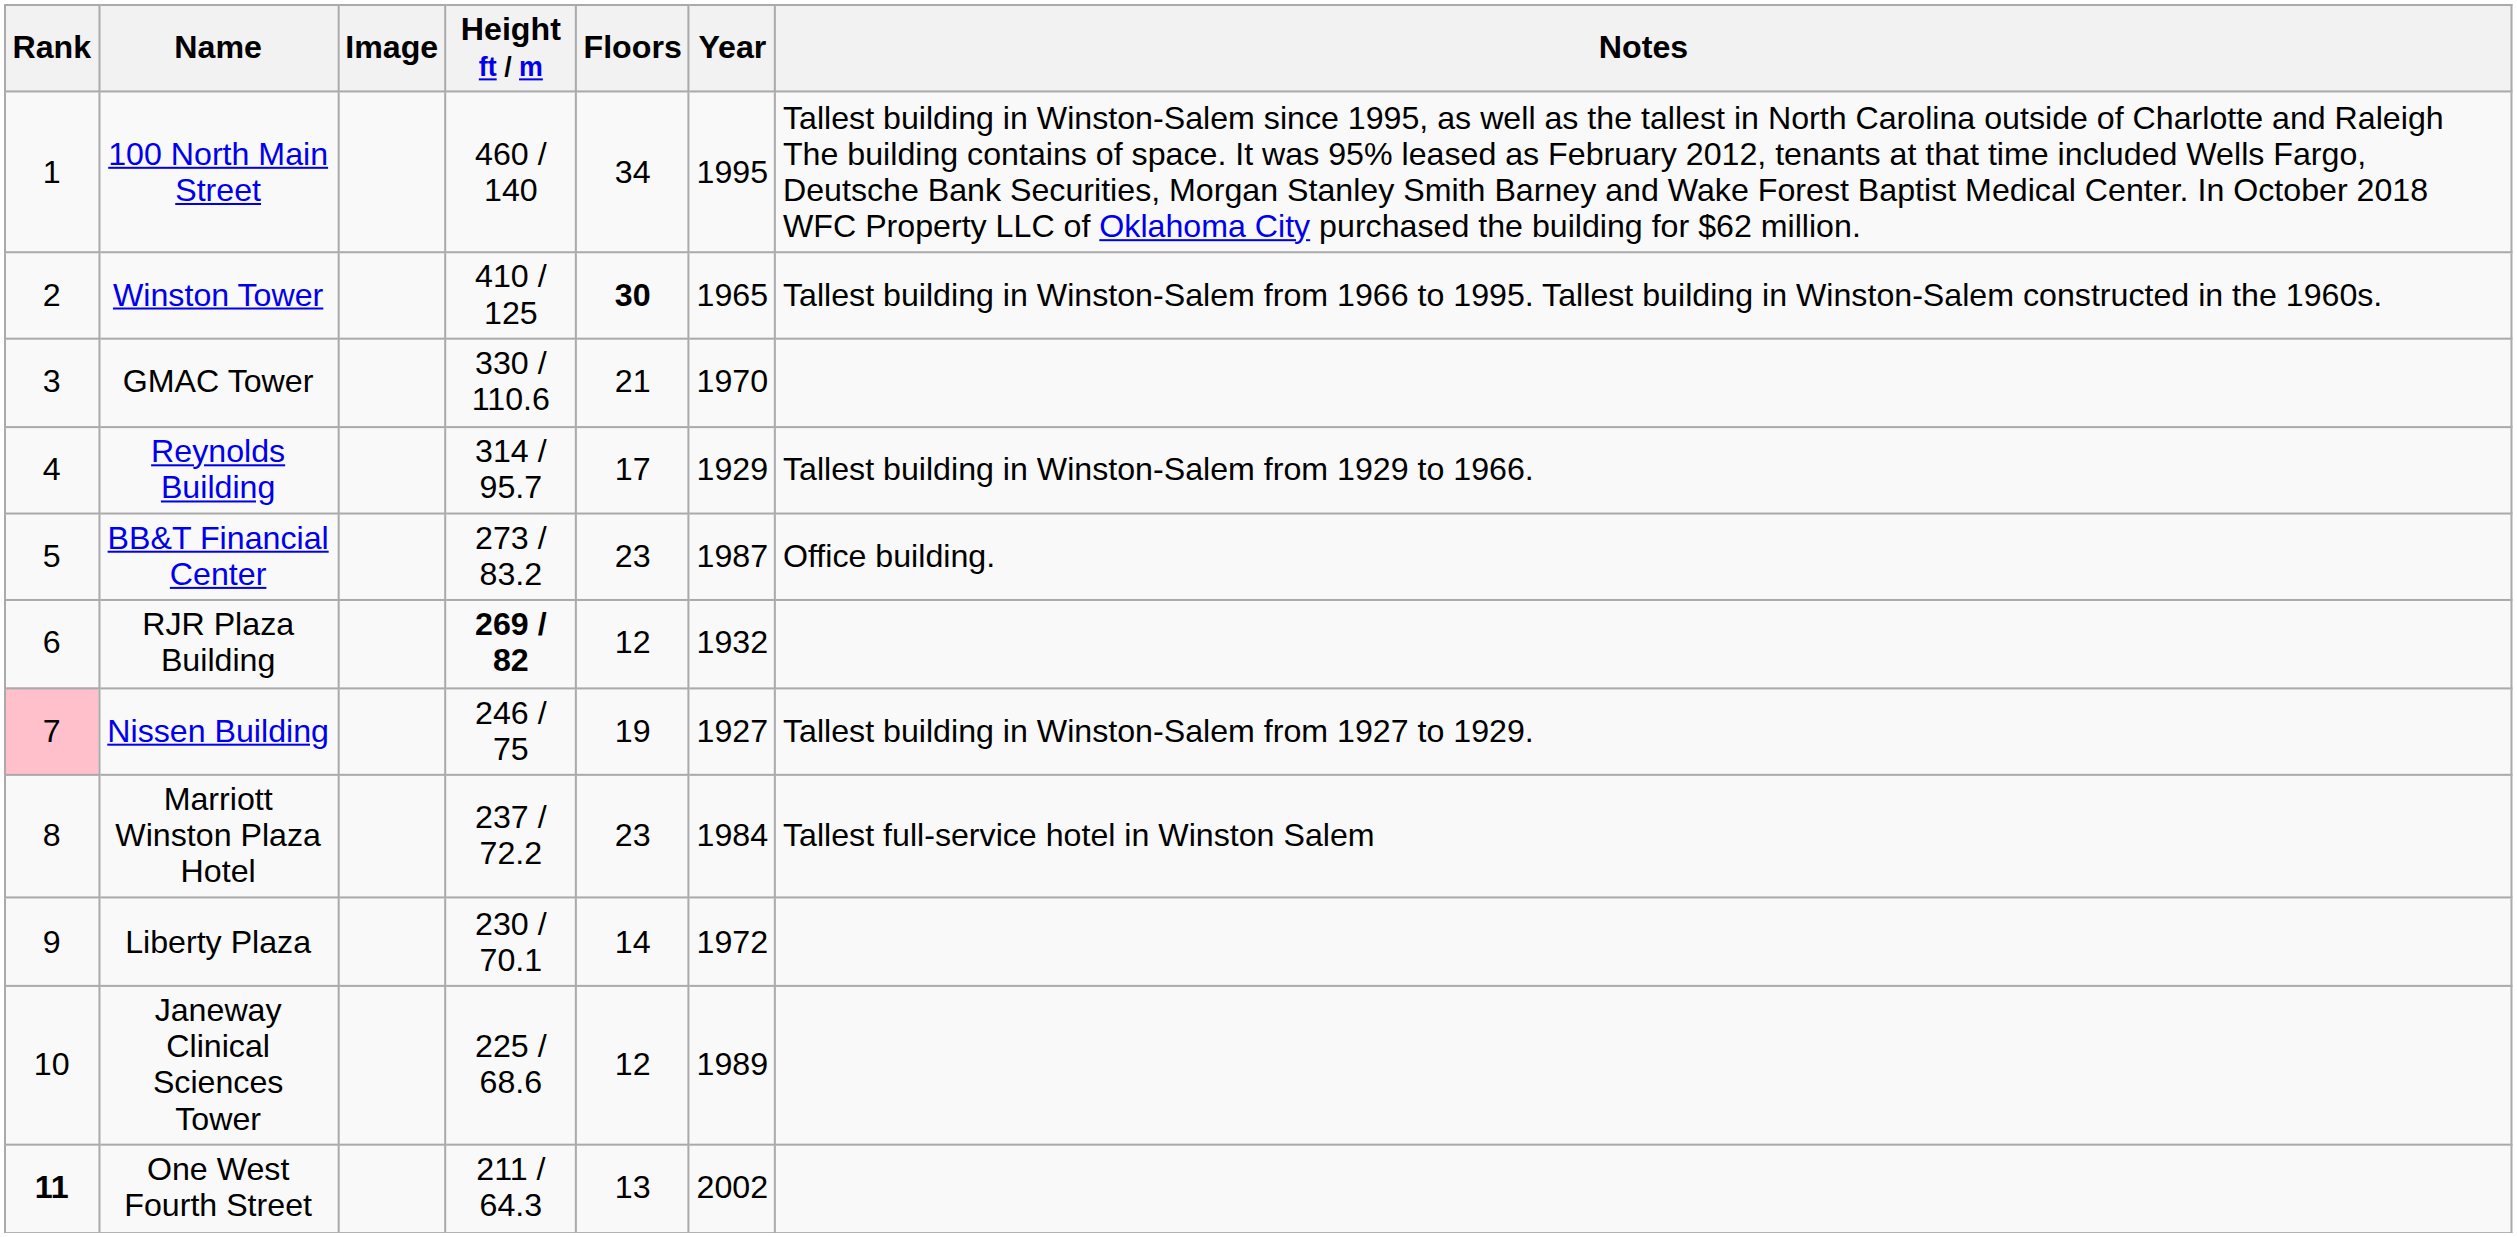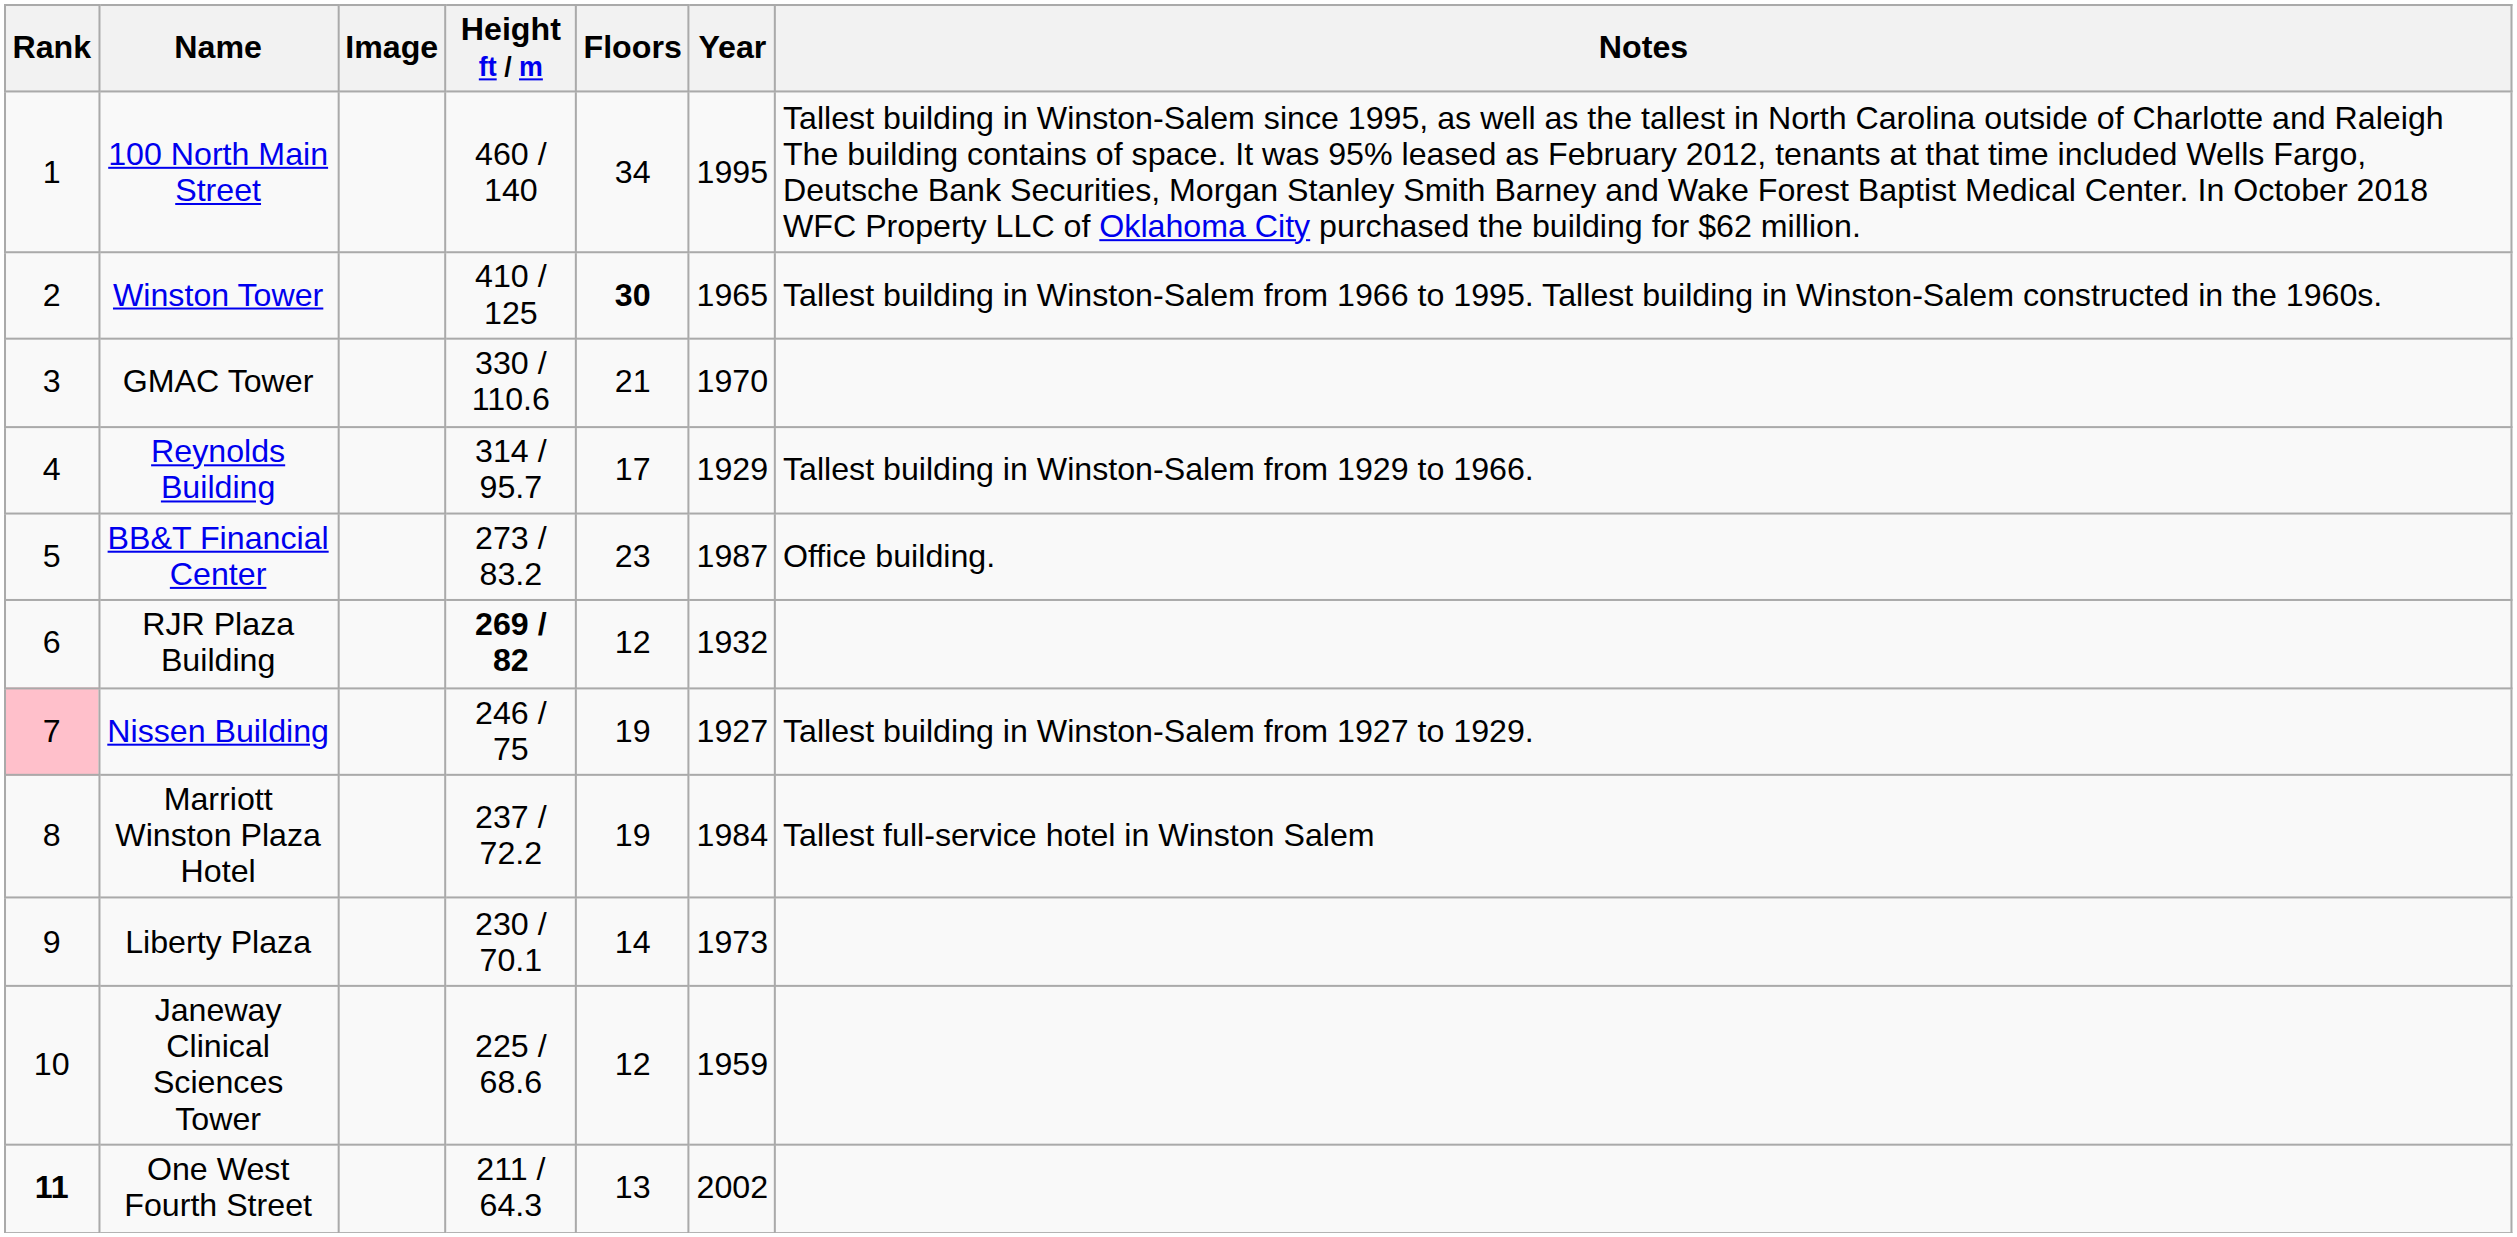 <table class="wikitable sortable">
 <tr>
 <th>Rank</th>
 <th>Name</th>
 <th>Image</th>
 <th>Height<br><small><a href='#'>ft</a> / <a href='#'>m</a></small></th>
 <th>Floors</th>
 <th>Year</th>
 <th>Notes</th>
 </tr>
 <tr>
 <td align="center">1</td>
 <td align="center"><a href='#'>100 North Main Street</a></td>
 <td></td>
 <td align="center">460 / 140</td>
 <td align="center">34</td>
 <td align="center">1995</td>
 <td>Tallest building in Winston-Salem since 1995, as well as the tallest in North Carolina outside of Charlotte and Raleigh  The building contains  of space.  It was 95% leased as February 2012, tenants at  that time included Wells Fargo, Deutsche Bank Securities, Morgan Stanley Smith Barney and Wake Forest Baptist Medical Center.  In October 2018 WFC Property LLC of <a href='#'>Oklahoma City</a> purchased the building for $62 million.</td>
 </tr>
 <tr>
 <td align="center">2</td>
 <td align="center"><a href='#'>Winston Tower</a></td>
 <td></td>
 <td align="center">410 / 125</td>
 <td align="center"><strong>30</strong></td>
 <td align="center">1965</td>
 <td>Tallest building in Winston-Salem from 1966 to 1995. Tallest building in Winston-Salem constructed in the 1960s.</td>
 </tr>
 <tr>
 <td align="center">3</td>
 <td align="center">GMAC Tower</td>
 <td></td>
 <td align="center">330 / 110.6</td>
 <td align="center">21</td>
 <td align="center">1970</td>
 <td></td>
 </tr>
 <tr>
 <td align="center">4</td>
 <td align="center"><a href='#'>Reynolds Building</a></td>
 <td></td>
 <td align="center">314 / 95.7</td>
 <td align="center">17</td>
 <td align="center">1929</td>
 <td>Tallest building in Winston-Salem from 1929 to 1966.</td>
 </tr>
 <tr>
 <td align="center">5</td>
 <td align="center"><a href='#'>BB&T Financial Center</a></td>
 <td></td>
 <td align="center">273 / 83.2</td>
 <td align="center">23</td>
 <td align="center">1987</td>
 <td>Office building.</td>
 </tr>
 <tr>
 <td align="center">6</td>
 <td align="center">RJR Plaza Building</td>
 <td></td>
 <td align="center"><strong>269 / 82</strong></td>
 <td align="center">12</td>
 <td align="center">1932</td>
 <td></td>
 </tr>
 <tr>
 <td align="center" style="background: pink;">7</td>
 <td align="center"><a href='#'>Nissen Building</a></td>
 <td></td>
 <td align="center">246 / 75</td>
 <td align="center">19</td>
 <td align="center">1927</td>
 <td>Tallest building in Winston-Salem from 1927 to 1929.</td>
 </tr>
 <tr>
 <td align="center">8</td>
 <td align="center">Marriott Winston Plaza Hotel</td>
 <td></td>
 <td align="center">237 / 72.2</td>
-<td align="center">23</td>
+<td align="center">19</td>
 <td align="center">1984</td>
 <td>Tallest full-service hotel in Winston Salem</td>
 </tr>
 <tr>
 <td align="center">9</td>
 <td align="center">Liberty Plaza</td>
 <td></td>
 <td align="center">230 / 70.1</td>
 <td align="center">14</td>
-<td align="center">1972</td>
+<td align="center">1973</td>
 <td></td>
 </tr>
 <tr>
 <td align="center">10</td>
 <td align="center">Janeway Clinical Sciences Tower</td>
 <td></td>
 <td align="center">225 / 68.6</td>
 <td align="center">12</td>
-<td align="center">1989</td>
+<td align="center">1959</td>
 <td></td>
 </tr>
 <tr>
 <td align="center"><strong>11</strong></td>
 <td align="center">One West Fourth Street</td>
 <td></td>
 <td align="center">211 / 64.3</td>
 <td align="center">13</td>
 <td align="center">2002</td>
 <td></td>
 </tr>
 </table>
